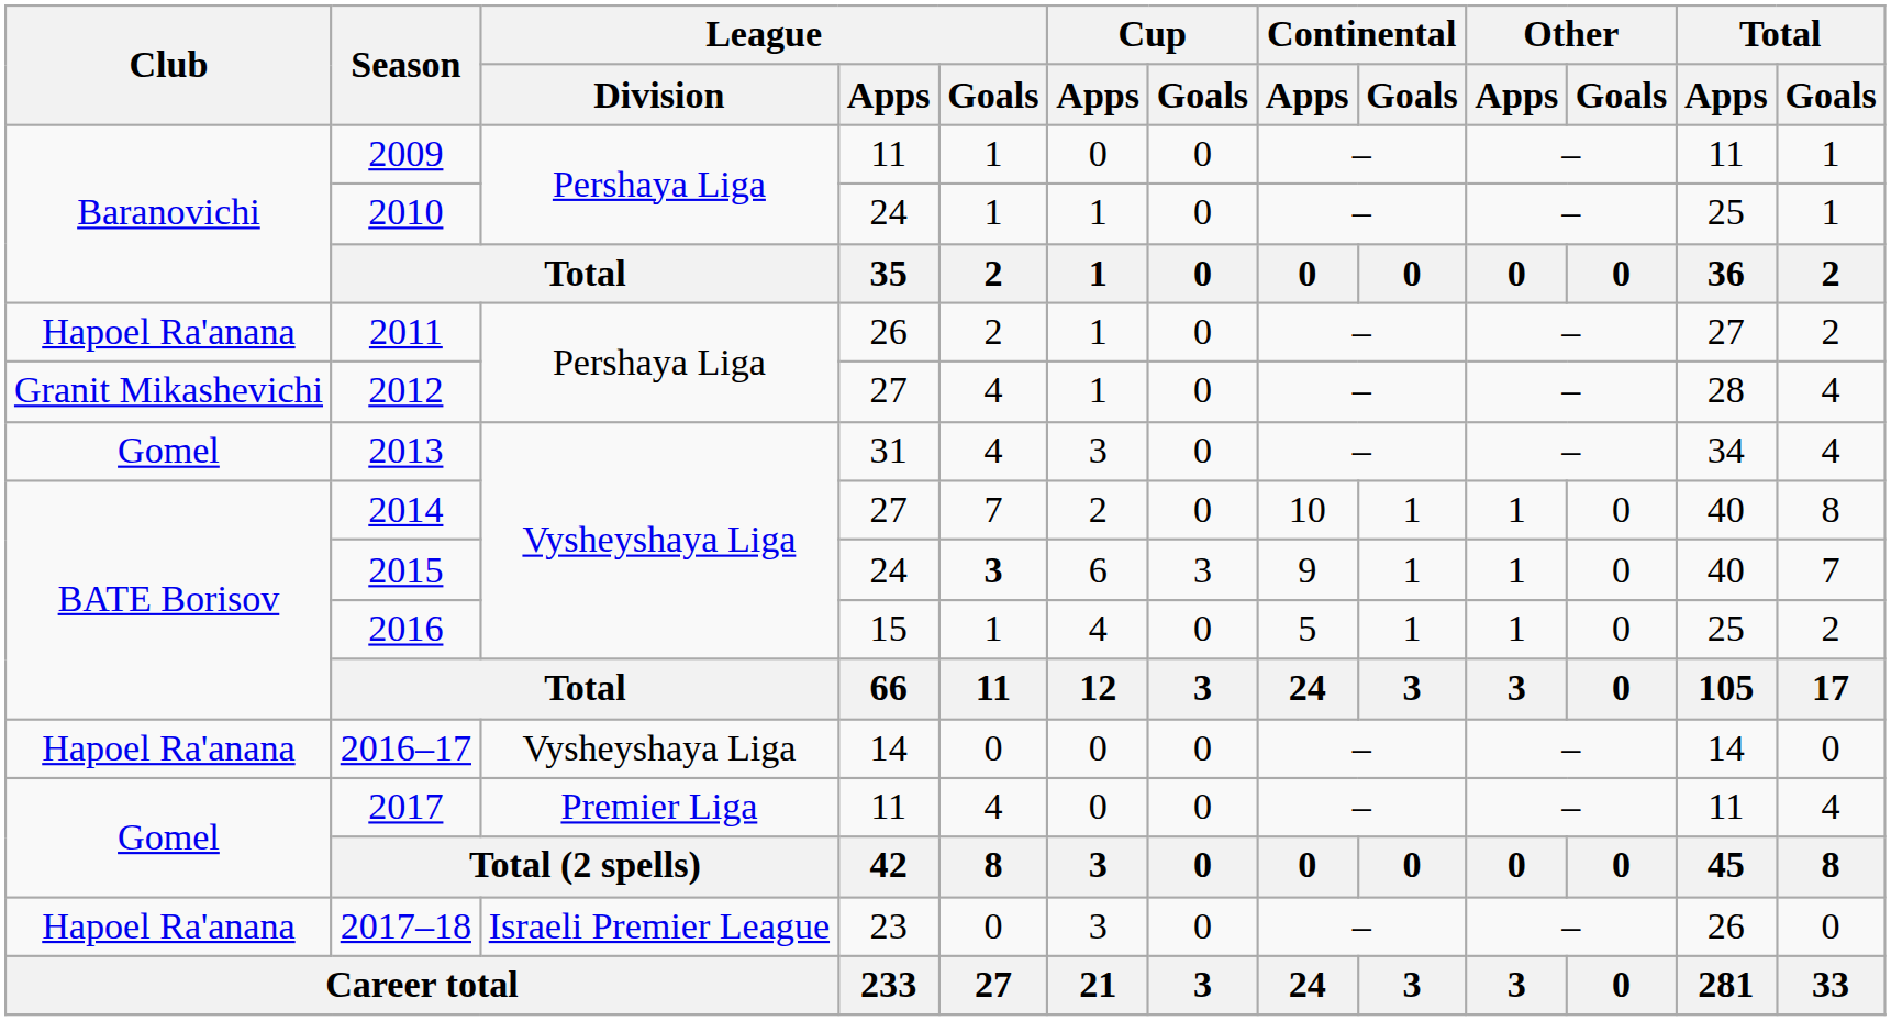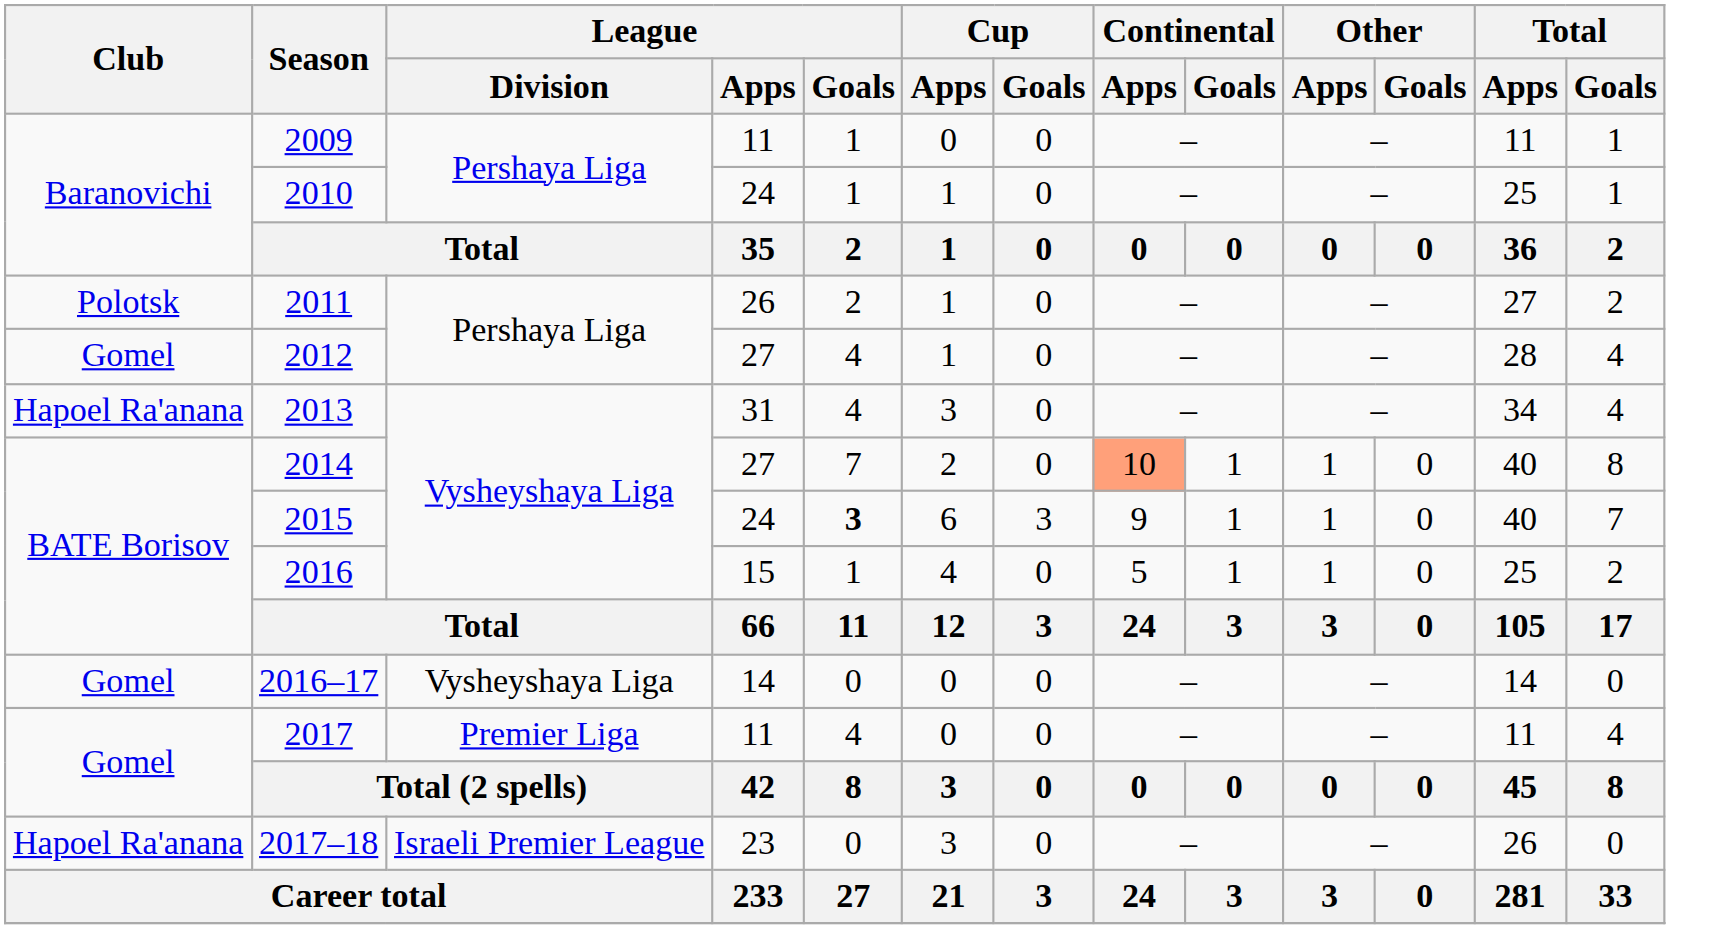 <table class="wikitable" style="text-align: center;">
 <tr>
 <th rowspan=2>Club</th>
 <th rowspan=2>Season</th>
 <th colspan=3>League</th>
 <th colspan=2>Cup</th>
 <th colspan=2>Continental</th>
 <th colspan=2>Other</th>
 <th colspan=2>Total</th>
 </tr>
 <tr>
 <th>Division</th>
 <th>Apps</th>
 <th>Goals</th>
 <th>Apps</th>
 <th>Goals</th>
 <th>Apps</th>
 <th>Goals</th>
 <th>Apps</th>
 <th>Goals</th>
 <th>Apps</th>
 <th>Goals</th>
 </tr>
 <tr>
 <td rowspan=3><a href='#'>Baranovichi</a></td>
 <td><a href='#'>2009</a></td>
 <td rowspan=2><a href='#'>Pershaya Liga</a></td>
 <td>11</td>
 <td>1</td>
 <td>0</td>
 <td>0</td>
 <td colspan=2>–</td>
 <td colspan=2>–</td>
 <td>11</td>
 <td>1</td>
 </tr>
 <tr>
 <td><a href='#'>2010</a></td>
 <td>24</td>
 <td>1</td>
 <td>1</td>
 <td>0</td>
 <td colspan=2>–</td>
 <td colspan=2>–</td>
 <td>25</td>
 <td>1</td>
 </tr>
 <tr>
 <th colspan=2>Total</th>
 <th>35</th>
 <th>2</th>
 <th>1</th>
 <th>0</th>
 <th>0</th>
 <th>0</th>
 <th>0</th>
 <th>0</th>
 <th>36</th>
 <th>2</th>
 </tr>
 <tr>
-<td><a href='#'>Hapoel Ra'anana</a></td>
+<td><a href='#'>Polotsk</a></td>
 <td><a href='#'>2011</a></td>
 <td rowspan=2>Pershaya Liga</td>
 <td>26</td>
 <td>2</td>
 <td>1</td>
 <td>0</td>
 <td colspan=2>–</td>
 <td colspan=2>–</td>
 <td>27</td>
 <td>2</td>
 </tr>
 <tr>
-<td><a href='#'>Granit Mikashevichi</a></td>
+<td><a href='#'>Gomel</a></td>
 <td><a href='#'>2012</a></td>
 <td>27</td>
 <td>4</td>
 <td>1</td>
 <td>0</td>
 <td colspan=2>–</td>
 <td colspan=2>–</td>
 <td>28</td>
 <td>4</td>
 </tr>
 <tr>
-<td><a href='#'>Gomel</a></td>
+<td><a href='#'>Hapoel Ra'anana</a></td>
 <td><a href='#'>2013</a></td>
 <td rowspan=4><a href='#'>Vysheyshaya Liga</a></td>
 <td>31</td>
 <td>4</td>
 <td>3</td>
 <td>0</td>
 <td colspan=2>–</td>
 <td colspan=2>–</td>
 <td>34</td>
 <td>4</td>
 </tr>
 <tr>
 <td rowspan=4><a href='#'>BATE Borisov</a></td>
 <td><a href='#'>2014</a></td>
 <td>27</td>
 <td>7</td>
 <td>2</td>
 <td>0</td>
-<td>10</td>
+<td style="background: lightsalmon;">10</td>
 <td>1</td>
 <td>1</td>
 <td>0</td>
 <td>40</td>
 <td>8</td>
 </tr>
 <tr>
 <td><a href='#'>2015</a></td>
 <td>24</td>
 <td><strong>3</strong></td>
 <td>6</td>
 <td>3</td>
 <td>9</td>
 <td>1</td>
 <td>1</td>
 <td>0</td>
 <td>40</td>
 <td>7</td>
 </tr>
 <tr>
 <td><a href='#'>2016</a></td>
 <td>15</td>
 <td>1</td>
 <td>4</td>
 <td>0</td>
 <td>5</td>
 <td>1</td>
 <td>1</td>
 <td>0</td>
 <td>25</td>
 <td>2</td>
 </tr>
 <tr>
 <th colspan=2>Total</th>
 <th>66</th>
 <th>11</th>
 <th>12</th>
 <th>3</th>
 <th>24</th>
 <th>3</th>
 <th>3</th>
 <th>0</th>
 <th>105</th>
 <th>17</th>
 </tr>
 <tr>
-<td><a href='#'>Hapoel Ra'anana</a></td>
+<td><a href='#'>Gomel</a></td>
 <td><a href='#'>2016–17</a></td>
 <td>Vysheyshaya Liga</td>
 <td>14</td>
 <td>0</td>
 <td>0</td>
 <td>0</td>
 <td colspan=2>–</td>
 <td colspan=2>–</td>
 <td>14</td>
 <td>0</td>
 </tr>
 <tr>
 <td rowspan=2><a href='#'>Gomel</a></td>
 <td><a href='#'>2017</a></td>
 <td><a href='#'>Premier Liga</a></td>
 <td>11</td>
 <td>4</td>
 <td>0</td>
 <td>0</td>
 <td colspan=2>–</td>
 <td colspan=2>–</td>
 <td>11</td>
 <td>4</td>
 </tr>
 <tr>
 <th colspan=2>Total (2 spells)</th>
 <th>42</th>
 <th>8</th>
 <th>3</th>
 <th>0</th>
 <th>0</th>
 <th>0</th>
 <th>0</th>
 <th>0</th>
 <th>45</th>
 <th>8</th>
 </tr>
 <tr>
 <td><a href='#'>Hapoel Ra'anana</a></td>
 <td><a href='#'>2017–18</a></td>
 <td><a href='#'>Israeli Premier League</a></td>
 <td>23</td>
 <td>0</td>
 <td>3</td>
 <td>0</td>
 <td colspan=2>–</td>
 <td colspan=2>–</td>
 <td>26</td>
 <td>0</td>
 </tr>
 <tr>
 <th colspan=3>Career total</th>
 <th>233</th>
 <th>27</th>
 <th>21</th>
 <th>3</th>
 <th>24</th>
 <th>3</th>
 <th>3</th>
 <th>0</th>
 <th>281</th>
 <th>33</th>
 </tr>
 <tr>
 </tr>
 </table>
